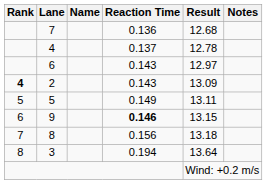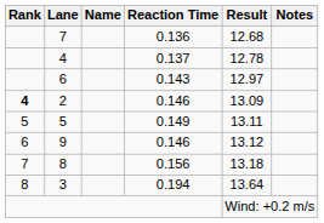 <table class="wikitable sortable" style="text-align:center">
 <tr>
 <th>Rank</th>
 <th>Lane</th>
 <th>Name</th>
 <th>Reaction Time</th>
 <th>Result</th>
 <th>Notes</th>
 </tr>
 <tr>
 <td></td>
 <td>7</td>
 <td align="left"></td>
 <td>0.136</td>
 <td>12.68</td>
 <td></td>
 </tr>
 <tr>
 <td></td>
 <td>4</td>
 <td align="left"></td>
 <td>0.137</td>
 <td>12.78</td>
 <td></td>
 </tr>
 <tr>
 <td></td>
 <td>6</td>
 <td align="left"></td>
 <td>0.143</td>
 <td>12.97</td>
 <td></td>
 </tr>
 <tr>
 <td><strong>4</strong></td>
 <td>2</td>
 <td align="left"></td>
-<td>0.143</td>
+<td>0.146</td>
 <td>13.09</td>
 <td></td>
 </tr>
 <tr>
 <td>5</td>
 <td>5</td>
 <td align="left"></td>
 <td>0.149</td>
 <td>13.11</td>
 <td></td>
 </tr>
 <tr>
 <td>6</td>
 <td>9</td>
 <td align="left"></td>
-<td><strong>0.146</strong></td>
-<td>13.15</td>
+<td>0.146</td>
+<td>13.12</td>
 <td></td>
 </tr>
 <tr>
 <td>7</td>
 <td>8</td>
 <td align="left"></td>
 <td>0.156</td>
 <td>13.18</td>
 <td></td>
 </tr>
 <tr>
 <td>8</td>
 <td>3</td>
 <td align="left"></td>
 <td>0.194</td>
 <td>13.64</td>
 <td></td>
 </tr>
 <tr class="sortbottom">
 <td colspan=4></td>
 <td colspan="2" style="text-align:left;">Wind: +0.2 m/s</td>
 </tr>
 </table>
